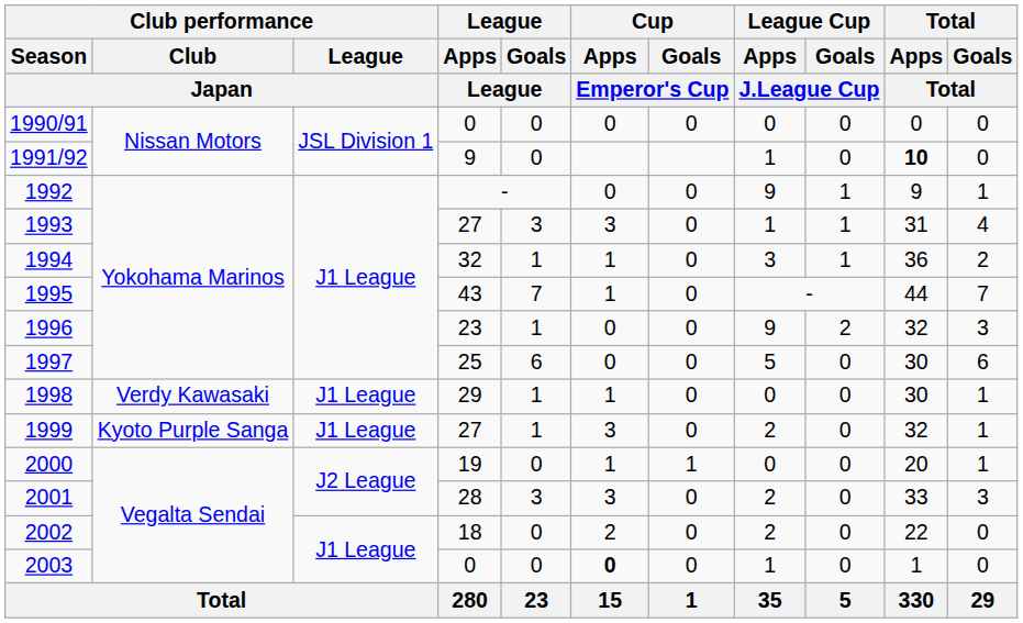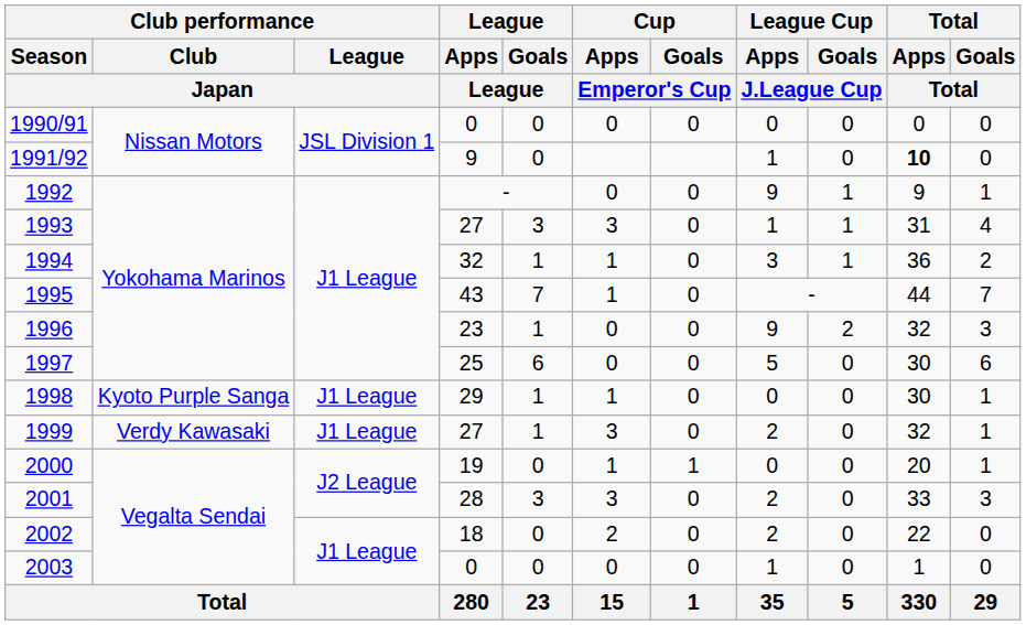 <table class="wikitable" style="text-align:center;">
 <tr>
 <th colspan=3>Club performance</th>
 <th colspan=2>League</th>
 <th colspan=2>Cup</th>
 <th colspan=2>League Cup</th>
 <th colspan=2>Total</th>
 </tr>
 <tr>
 <th>Season</th>
 <th>Club</th>
 <th>League</th>
 <th>Apps</th>
 <th>Goals</th>
 <th>Apps</th>
 <th>Goals</th>
 <th>Apps</th>
 <th>Goals</th>
 <th>Apps</th>
 <th>Goals</th>
 </tr>
 <tr>
 <th colspan=3>Japan</th>
 <th colspan=2>League</th>
 <th colspan=2><a href='#'>Emperor's Cup</a></th>
 <th colspan=2><a href='#'>J.League Cup</a></th>
 <th colspan=2>Total</th>
 </tr>
 <tr>
 <td><a href='#'>1990/91</a></td>
 <td rowspan="2"><a href='#'>Nissan Motors</a></td>
 <td rowspan="2"><a href='#'>JSL Division 1</a></td>
 <td>0</td>
 <td>0</td>
 <td>0</td>
 <td>0</td>
 <td>0</td>
 <td>0</td>
 <td>0</td>
 <td>0</td>
 </tr>
 <tr>
 <td><a href='#'>1991/92</a></td>
 <td>9</td>
 <td>0</td>
 <td></td>
 <td></td>
 <td>1</td>
 <td>0</td>
 <td><strong>10</strong></td>
 <td>0</td>
 </tr>
 <tr>
 <td><a href='#'>1992</a></td>
 <td rowspan="6"><a href='#'>Yokohama Marinos</a></td>
 <td rowspan="6"><a href='#'>J1 League</a></td>
 <td colspan="2">-</td>
 <td>0</td>
 <td>0</td>
 <td>9</td>
 <td>1</td>
 <td>9</td>
 <td>1</td>
 </tr>
 <tr>
 <td><a href='#'>1993</a></td>
 <td>27</td>
 <td>3</td>
 <td>3</td>
 <td>0</td>
 <td>1</td>
 <td>1</td>
 <td>31</td>
 <td>4</td>
 </tr>
 <tr>
 <td><a href='#'>1994</a></td>
 <td>32</td>
 <td>1</td>
 <td>1</td>
 <td>0</td>
 <td>3</td>
 <td>1</td>
 <td>36</td>
 <td>2</td>
 </tr>
 <tr>
 <td><a href='#'>1995</a></td>
 <td>43</td>
 <td>7</td>
 <td>1</td>
 <td>0</td>
 <td colspan="2">-</td>
 <td>44</td>
 <td>7</td>
 </tr>
 <tr>
 <td><a href='#'>1996</a></td>
 <td>23</td>
 <td>1</td>
 <td>0</td>
 <td>0</td>
 <td>9</td>
 <td>2</td>
 <td>32</td>
 <td>3</td>
 </tr>
 <tr>
 <td><a href='#'>1997</a></td>
 <td>25</td>
 <td>6</td>
 <td>0</td>
 <td>0</td>
 <td>5</td>
 <td>0</td>
 <td>30</td>
 <td>6</td>
 </tr>
 <tr>
 <td><a href='#'>1998</a></td>
-<td><a href='#'>Verdy Kawasaki</a></td>
+<td><a href='#'>Kyoto Purple Sanga</a></td>
 <td><a href='#'>J1 League</a></td>
 <td>29</td>
 <td>1</td>
 <td>1</td>
 <td>0</td>
 <td>0</td>
 <td>0</td>
 <td>30</td>
 <td>1</td>
 </tr>
 <tr>
 <td><a href='#'>1999</a></td>
-<td><a href='#'>Kyoto Purple Sanga</a></td>
+<td><a href='#'>Verdy Kawasaki</a></td>
 <td><a href='#'>J1 League</a></td>
 <td>27</td>
 <td>1</td>
 <td>3</td>
 <td>0</td>
 <td>2</td>
 <td>0</td>
 <td>32</td>
 <td>1</td>
 </tr>
 <tr>
 <td><a href='#'>2000</a></td>
 <td rowspan="4"><a href='#'>Vegalta Sendai</a></td>
 <td rowspan="2"><a href='#'>J2 League</a></td>
 <td>19</td>
 <td>0</td>
 <td>1</td>
 <td>1</td>
 <td>0</td>
 <td>0</td>
 <td>20</td>
 <td>1</td>
 </tr>
 <tr>
 <td><a href='#'>2001</a></td>
 <td>28</td>
 <td>3</td>
 <td>3</td>
 <td>0</td>
 <td>2</td>
 <td>0</td>
 <td>33</td>
 <td>3</td>
 </tr>
 <tr>
 <td><a href='#'>2002</a></td>
 <td rowspan="2"><a href='#'>J1 League</a></td>
 <td>18</td>
 <td>0</td>
 <td>2</td>
 <td>0</td>
 <td>2</td>
 <td>0</td>
 <td>22</td>
 <td>0</td>
 </tr>
 <tr>
 <td><a href='#'>2003</a></td>
 <td>0</td>
 <td>0</td>
-<td><strong>0</strong></td>
+<td>0</td>
 <td>0</td>
 <td>1</td>
 <td>0</td>
 <td>1</td>
 <td>0</td>
 </tr>
 <tr>
 <th colspan=3>Total</th>
 <th>280</th>
 <th>23</th>
 <th>15</th>
 <th>1</th>
 <th>35</th>
 <th>5</th>
 <th>330</th>
 <th>29</th>
 </tr>
 </table>
